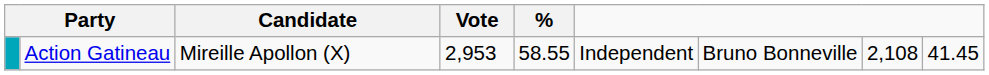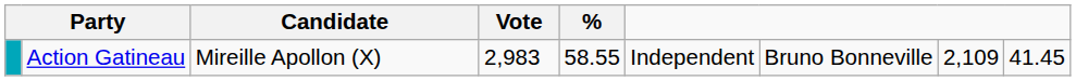 <table class="wikitable">
 <tr>
 <th bgcolor="#DDDDFF" width="100px" colspan="2">Party</th>
 <th bgcolor="#DDDDFF" width="200px">Candidate</th>
 <th bgcolor="#DDDDFF" width="50px">Vote</th>
 <th bgcolor="#DDDDFF" width="30px">%</th>
 </tr>
 <tr>
 <td bgcolor=#00a7ba> </td>
 <td><a href='#'>Action Gatineau</a></td>
 <td>Mireille Apollon (X)</td>
-<td>2,953</td>
+<td>2,983</td>
 <td>58.55<br></td>
 <td>Independent</td>
 <td>Bruno Bonneville</td>
-<td>2,108</td>
+<td>2,109</td>
 <td>41.45</td>
 </tr>
 </table>
